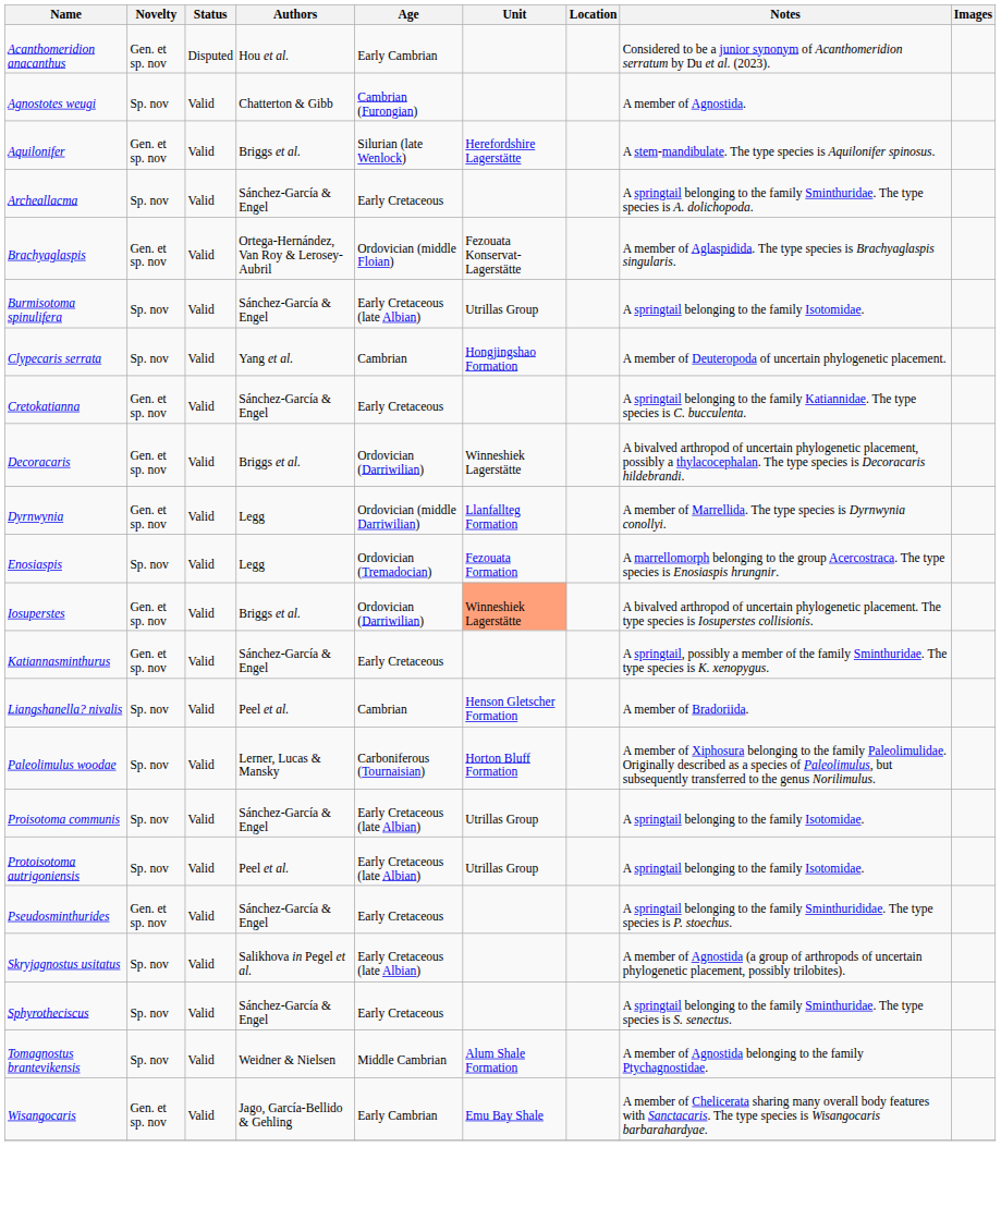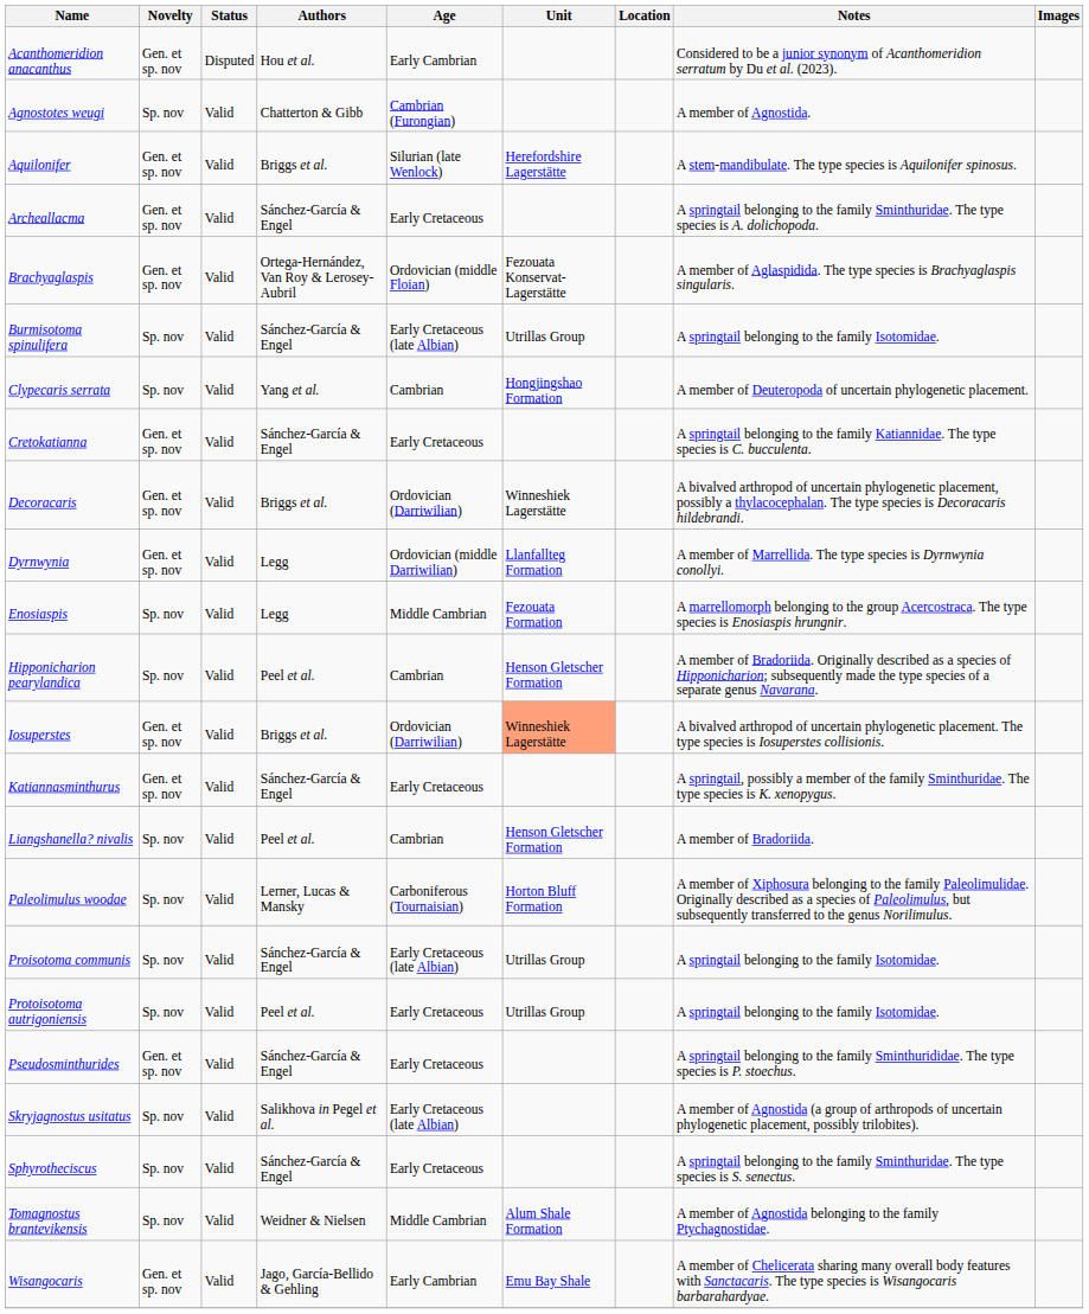 <table class="wikitable sortable" align="center" width="100%">
 <tr>
 <th>Name</th>
 <th>Novelty</th>
 <th>Status</th>
 <th>Authors</th>
 <th>Age</th>
 <th>Unit</th>
 <th>Location</th>
 <th>Notes</th>
 <th>Images</th>
 </tr>
 <tr>
 <td><br><em><a href='#'>Acanthomeridion anacanthus</a></em></td>
 <td><br>Gen. et sp. nov</td>
 <td><br>Disputed</td>
 <td><br>Hou <em>et al.</em></td>
 <td><br>Early Cambrian</td>
 <td></td>
 <td><br></td>
 <td><br>Considered to be a <a href='#'>junior synonym</a> of <em>Acanthomeridion serratum</em> by Du <em>et al.</em> (2023).</td>
 <td></td>
 </tr>
 <tr>
 <td><br><em><a href='#'>Agnostotes weugi</a></em></td>
 <td><br>Sp. nov</td>
 <td><br>Valid</td>
 <td><br>Chatterton & Gibb</td>
 <td><br><a href='#'>Cambrian</a> (<a href='#'>Furongian</a>)</td>
 <td></td>
 <td><br></td>
 <td><br>A member of <a href='#'>Agnostida</a>.</td>
 <td></td>
 </tr>
 <tr>
 <td><br><em><a href='#'>Aquilonifer</a></em></td>
 <td><br>Gen. et sp. nov</td>
 <td><br>Valid</td>
 <td><br>Briggs <em>et al.</em></td>
 <td><br>Silurian (late <a href='#'>Wenlock</a>)</td>
 <td><br><a href='#'>Herefordshire Lagerstätte</a></td>
 <td><br></td>
 <td><br>A <a href='#'>stem</a>-<a href='#'>mandibulate</a>. The type species is <em>Aquilonifer spinosus</em>.</td>
 <td></td>
 </tr>
 <tr>
 <td><br><em><a href='#'>Archeallacma</a></em></td>
-<td><br>Sp. nov</td>
+<td><br>Gen. et sp. nov</td>
 <td><br>Valid</td>
 <td><br>Sánchez-García & Engel</td>
 <td><br>Early Cretaceous</td>
 <td></td>
 <td><br></td>
 <td><br>A <a href='#'>springtail</a> belonging to the family <a href='#'>Sminthuridae</a>. The type species is <em>A. dolichopoda</em>.</td>
 <td></td>
 </tr>
 <tr>
 <td><br><em><a href='#'>Brachyaglaspis</a></em></td>
 <td><br>Gen. et sp. nov</td>
 <td><br>Valid</td>
 <td><br>Ortega-Hernández, Van Roy & Lerosey-Aubril</td>
 <td><br>Ordovician (middle <a href='#'>Floian</a>)</td>
 <td><br>Fezouata Konservat-Lagerstätte</td>
 <td><br></td>
 <td><br>A member of <a href='#'>Aglaspidida</a>. The type species is <em>Brachyaglaspis singularis</em>.</td>
 <td></td>
 </tr>
 <tr>
 <td><br><em><a href='#'>Burmisotoma spinulifera</a></em></td>
 <td><br>Sp. nov</td>
 <td><br>Valid</td>
 <td><br>Sánchez-García & Engel</td>
 <td><br>Early Cretaceous (late <a href='#'>Albian</a>)</td>
 <td><br>Utrillas Group</td>
 <td><br></td>
 <td><br>A <a href='#'>springtail</a> belonging to the family <a href='#'>Isotomidae</a>.</td>
 <td></td>
 </tr>
 <tr>
 <td><br><em><a href='#'>Clypecaris serrata</a></em></td>
 <td><br>Sp. nov</td>
 <td><br>Valid</td>
 <td><br>Yang <em>et al.</em></td>
 <td><br>Cambrian</td>
 <td><br><a href='#'>Hongjingshao Formation</a></td>
 <td><br></td>
 <td><br>A member of <a href='#'>Deuteropoda</a> of uncertain phylogenetic placement.</td>
 <td></td>
 </tr>
 <tr>
 <td><br><em><a href='#'>Cretokatianna</a></em></td>
 <td><br>Gen. et sp. nov</td>
 <td><br>Valid</td>
 <td><br>Sánchez-García & Engel</td>
 <td><br>Early Cretaceous</td>
 <td></td>
 <td><br></td>
 <td><br>A <a href='#'>springtail</a> belonging to the family <a href='#'>Katiannidae</a>. The type species is <em>C. bucculenta</em>.</td>
 <td></td>
 </tr>
 <tr>
 <td><br><em><a href='#'>Decoracaris</a></em></td>
 <td><br>Gen. et sp. nov</td>
 <td><br>Valid</td>
 <td><br>Briggs <em>et al.</em></td>
 <td><br>Ordovician (<a href='#'>Darriwilian</a>)</td>
 <td><br>Winneshiek Lagerstätte</td>
 <td><br></td>
 <td><br>A bivalved arthropod of uncertain phylogenetic placement, possibly a <a href='#'>thylacocephalan</a>. The type species is <em>Decoracaris hildebrandi</em>.</td>
 <td></td>
 </tr>
 <tr>
 <td><br><em><a href='#'>Dyrnwynia</a></em></td>
 <td><br>Gen. et sp. nov</td>
 <td><br>Valid</td>
 <td><br>Legg</td>
 <td><br>Ordovician (middle <a href='#'>Darriwilian</a>)</td>
 <td><br><a href='#'>Llanfallteg Formation</a></td>
 <td><br></td>
 <td><br>A member of <a href='#'>Marrellida</a>. The type species is <em>Dyrnwynia conollyi</em>.</td>
 <td></td>
 </tr>
 <tr>
 <td><br><em><a href='#'>Enosiaspis</a></em></td>
 <td><br>Sp. nov</td>
 <td><br>Valid</td>
 <td><br>Legg</td>
-<td><br>Ordovician (<a href='#'>Tremadocian</a>)</td>
+<td><br>Middle Cambrian</td>
 <td><br><a href='#'>Fezouata Formation</a></td>
 <td><br></td>
 <td><br>A <a href='#'>marrellomorph</a> belonging to the group <a href='#'>Acercostraca</a>. The type species is <em>Enosiaspis hrungnir</em>.</td>
+<td></td>
+</tr>
+<tr>
+<td><br><em><a href='#'>Hipponicharion pearylandica</a></em></td>
+<td><br>Sp. nov</td>
+<td><br>Valid</td>
+<td><br>Peel <em>et al.</em></td>
+<td><br>Cambrian</td>
+<td><br><a href='#'>Henson Gletscher Formation</a></td>
+<td><br></td>
+<td><br>A member of <a href='#'>Bradoriida</a>. Originally described as a species of <em><a href='#'>Hipponicharion</a></em>; subsequently made the type species of a separate genus <em><a href='#'>Navarana</a></em>.</td>
 <td></td>
 </tr>
 <tr>
 <td><br><em><a href='#'>Iosuperstes</a></em></td>
 <td><br>Gen. et sp. nov</td>
 <td><br>Valid</td>
 <td><br>Briggs <em>et al.</em></td>
 <td><br>Ordovician (<a href='#'>Darriwilian</a>)</td>
 <td style="background: lightsalmon;"><br>Winneshiek Lagerstätte</td>
 <td><br></td>
 <td><br>A bivalved arthropod of uncertain phylogenetic placement. The type species is <em>Iosuperstes collisionis</em>.</td>
 <td></td>
 </tr>
 <tr>
 <td><br><em><a href='#'>Katiannasminthurus</a></em></td>
 <td><br>Gen. et sp. nov</td>
 <td><br>Valid</td>
 <td><br>Sánchez-García & Engel</td>
 <td><br>Early Cretaceous</td>
 <td></td>
 <td><br></td>
 <td><br>A <a href='#'>springtail</a>, possibly a member of the family <a href='#'>Sminthuridae</a>. The type species is <em>K. xenopygus</em>.</td>
 <td></td>
 </tr>
 <tr>
 <td><br><em><a href='#'>Liangshanella? nivalis</a></em></td>
 <td><br>Sp. nov</td>
 <td><br>Valid</td>
 <td><br>Peel <em>et al.</em></td>
 <td><br>Cambrian</td>
 <td><br><a href='#'>Henson Gletscher Formation</a></td>
 <td><br></td>
 <td><br>A member of <a href='#'>Bradoriida</a>.</td>
 <td></td>
 </tr>
 <tr>
 <td><br><em><a href='#'>Paleolimulus woodae</a></em></td>
 <td><br>Sp. nov</td>
 <td><br>Valid</td>
 <td><br>Lerner, Lucas & Mansky</td>
 <td><br>Carboniferous (<a href='#'>Tournaisian</a>)</td>
 <td><br><a href='#'>Horton Bluff Formation</a></td>
 <td><br></td>
 <td><br>A member of <a href='#'>Xiphosura</a> belonging to the family <a href='#'>Paleolimulidae</a>. Originally described as a species of <em><a href='#'>Paleolimulus</a></em>, but subsequently transferred to the genus <em>Norilimulus</em>.</td>
 <td></td>
 </tr>
 <tr>
 <td><br><em><a href='#'>Proisotoma communis</a></em></td>
 <td><br>Sp. nov</td>
 <td><br>Valid</td>
 <td><br>Sánchez-García & Engel</td>
 <td><br>Early Cretaceous (late <a href='#'>Albian</a>)</td>
 <td><br>Utrillas Group</td>
 <td><br></td>
 <td><br>A <a href='#'>springtail</a> belonging to the family <a href='#'>Isotomidae</a>.</td>
 <td></td>
 </tr>
 <tr>
 <td><br><em><a href='#'>Protoisotoma autrigoniensis</a></em></td>
 <td><br>Sp. nov</td>
 <td><br>Valid</td>
 <td><br>Peel <em>et al.</em></td>
-<td><br>Early Cretaceous (late <a href='#'>Albian</a>)</td>
+<td><br>Early Cretaceous</td>
 <td><br>Utrillas Group</td>
 <td><br></td>
 <td><br>A <a href='#'>springtail</a> belonging to the family <a href='#'>Isotomidae</a>.</td>
 <td></td>
 </tr>
 <tr>
 <td><br><em><a href='#'>Pseudosminthurides</a></em></td>
 <td><br>Gen. et sp. nov</td>
 <td><br>Valid</td>
 <td><br>Sánchez-García & Engel</td>
 <td><br>Early Cretaceous</td>
 <td></td>
 <td><br></td>
 <td><br>A <a href='#'>springtail</a> belonging to the family <a href='#'>Sminthurididae</a>. The type species is <em>P. stoechus</em>.</td>
 <td></td>
 </tr>
 <tr>
 <td><br><em><a href='#'>Skryjagnostus usitatus</a></em></td>
 <td><br>Sp. nov</td>
 <td><br>Valid</td>
 <td><br>Salikhova <em>in</em> Pegel <em>et al.</em></td>
 <td><br>Early Cretaceous (late <a href='#'>Albian</a>)</td>
 <td></td>
 <td><br></td>
 <td><br>A member of <a href='#'>Agnostida</a> (a group of arthropods of uncertain phylogenetic placement, possibly trilobites).</td>
 <td></td>
 </tr>
 <tr>
 <td><br><em><a href='#'>Sphyrotheciscus</a></em></td>
 <td><br>Sp. nov</td>
 <td><br>Valid</td>
 <td><br>Sánchez-García & Engel</td>
 <td><br>Early Cretaceous</td>
 <td></td>
 <td><br></td>
 <td><br>A <a href='#'>springtail</a> belonging to the family <a href='#'>Sminthuridae</a>. The type species is <em>S. senectus</em>.</td>
 <td></td>
 </tr>
 <tr>
 <td><br><em><a href='#'>Tomagnostus brantevikensis</a></em></td>
 <td><br>Sp. nov</td>
 <td><br>Valid</td>
 <td><br>Weidner & Nielsen</td>
 <td><br>Middle Cambrian</td>
 <td><br><a href='#'>Alum Shale Formation</a></td>
 <td><br></td>
 <td><br>A member of <a href='#'>Agnostida</a> belonging to the family <a href='#'>Ptychagnostidae</a>.</td>
 <td></td>
 </tr>
 <tr>
 <td><br><em><a href='#'>Wisangocaris</a></em></td>
 <td><br>Gen. et sp. nov</td>
 <td><br>Valid</td>
 <td><br>Jago, García-Bellido & Gehling</td>
 <td><br>Early Cambrian</td>
 <td><br><a href='#'>Emu Bay Shale</a></td>
 <td><br></td>
 <td><br>A member of <a href='#'>Chelicerata</a> sharing many overall body features with <em><a href='#'>Sanctacaris</a></em>. The type species is <em>Wisangocaris barbarahardyae</em>.</td>
 <td></td>
 </tr>
 <tr>
 </tr>
 </table>
